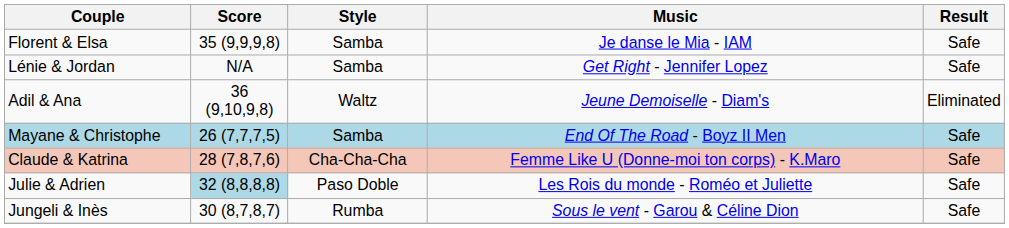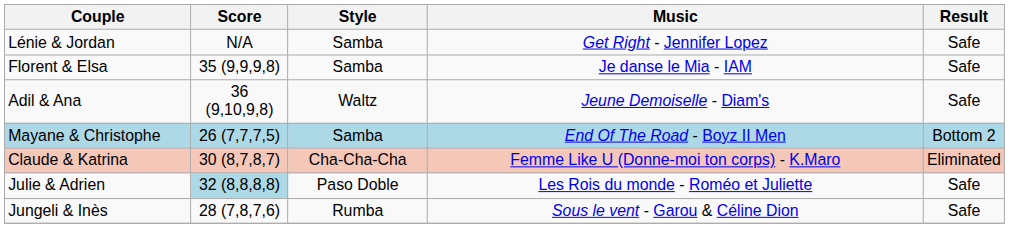 <table class="wikitable" style="width:80%;">
 <tr>
 <th style="width:20%;">Couple</th>
 <th style="width:10%;">Score</th>
 <th style="width:15%;">Style</th>
 <th style="width:60%;">Music</th>
 <th style="width:60%;">Result</th>
 </tr>
 <tr>
+<td>Lénie & Jordan</td>
+<td style="text-align:center;">N/A</td>
+<td style="text-align:center;">Samba</td>
+<td style="text-align:center;"><em><a href='#'>Get Right</a></em> - <a href='#'>Jennifer Lopez</a></td>
+<td style="text-align:center;">Safe</td>
+</tr>
+<tr>
 <td>Florent & Elsa</td>
 <td style="text-align:center;">35 (9,9,9,8)</td>
 <td style="text-align:center;">Samba</td>
 <td style="text-align:center;"><em><a href='#'></em>Je danse le Mia<em></a></em> - <a href='#'>IAM</a></td>
 <td style="text-align:center;">Safe</td>
 </tr>
 <tr>
-<td>Lénie & Jordan</td>
-<td style="text-align:center;">N/A</td>
-<td style="text-align:center;">Samba</td>
-<td style="text-align:center;"><em><a href='#'>Get Right</a></em> - <a href='#'>Jennifer Lopez</a></td>
-<td style="text-align:center;">Safe</td>
-</tr>
-<tr>
 <td>Adil & Ana</td>
 <td style="text-align:center;">36 (9,10,9,8)</td>
 <td style="text-align:center;">Waltz</td>
 <td style="text-align:center;"><em><a href='#'>Jeune Demoiselle</a></em> - <a href='#'>Diam's</a></td>
-<td style="text-align:center;">Eliminated</td>
+<td style="text-align:center;">Safe</td>
 </tr>
 <tr style="background:lightblue">
 <td>Mayane & Christophe</td>
 <td style="text-align:center;">26 (7,7,7,5)</td>
 <td style="text-align:center;">Samba</td>
 <td style="text-align:center;"><em><a href='#'>End Of The Road</a></em> - <a href='#'>Boyz II Men</a></td>
-<td style="text-align:center;">Safe</td>
+<td style="text-align:center;">Bottom 2</td>
 </tr>
 <tr style="background:#f4c7b8;">
 <td>Claude & Katrina</td>
-<td style="text-align:center;">28 (7,8,7,6)</td>
+<td style="text-align:center;">30 (8,7,8,7)</td>
 <td style="text-align:center;">Cha-Cha-Cha</td>
 <td style="text-align:center;"><em><a href='#'></em>Femme Like U (Donne-moi ton corps)<em></a></em> - <a href='#'>K.Maro</a></td>
-<td style="text-align:center;">Safe</td>
+<td style="text-align:center;">Eliminated</td>
 </tr>
 <tr>
 <td>Julie & Adrien</td>
 <td style="background: lightblue; text-align:center;">32 (8,8,8,8)</td>
 <td style="text-align:center;">Paso Doble</td>
 <td style="text-align:center;"><em><a href='#'></em>Les Rois du monde<em></a></em> - <a href='#'>Roméo et Juliette</a></td>
 <td style="text-align:center;">Safe</td>
 </tr>
 <tr>
 <td>Jungeli & Inès</td>
-<td style="text-align:center;">30 (8,7,8,7)</td>
+<td style="text-align:center;">28 (7,8,7,6)</td>
 <td style="text-align:center;">Rumba</td>
 <td style="text-align:center;"><em><a href='#'>Sous le vent</a></em> - <a href='#'>Garou</a> & <a href='#'>Céline Dion</a></td>
 <td style="text-align:center;">Safe</td>
 </tr>
 <tr>
 </tr>
 </table>
